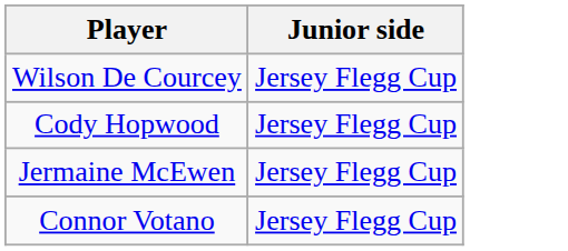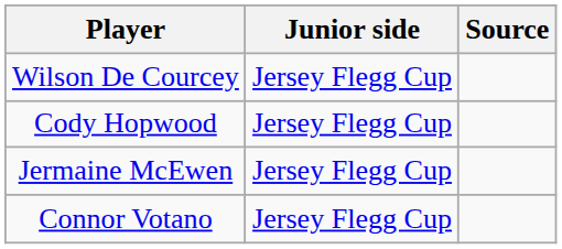 <table class="wikitable sortable" style="text-align: center; font-size:90%">
 <tr style="background:#efefef;">
 <th>Player</th>
 <th>Junior side</th>
+<th>Source</th>
 </tr>
 <tr>
 <td><a href='#'>Wilson De Courcey</a></td>
 <td><a href='#'>Jersey Flegg Cup</a></td>
+<td></td>
 </tr>
 <tr>
 <td><a href='#'>Cody Hopwood</a></td>
 <td><a href='#'>Jersey Flegg Cup</a></td>
+<td></td>
 </tr>
 <tr>
 <td><a href='#'>Jermaine McEwen</a></td>
 <td><a href='#'>Jersey Flegg Cup</a></td>
+<td></td>
 </tr>
 <tr>
 <td><a href='#'>Connor Votano</a></td>
 <td><a href='#'>Jersey Flegg Cup</a></td>
+<td></td>
 </tr>
 </table>
